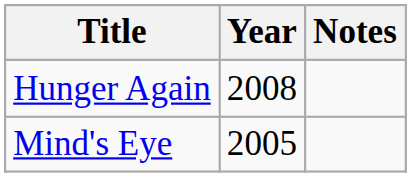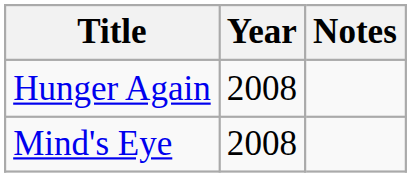 <table class="wikitable sortable">
 <tr>
 <th>Title</th>
 <th>Year</th>
 <th class="unsortable">Notes</th>
 </tr>
 <tr>
 <td><a href='#'>Hunger Again</a></td>
 <td>2008</td>
 <td></td>
 </tr>
 <tr>
 <td><a href='#'>Mind's Eye</a></td>
-<td>2005</td>
+<td>2008</td>
 <td></td>
 </tr>
 </table>
